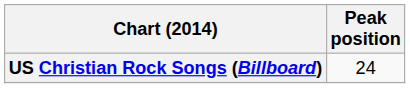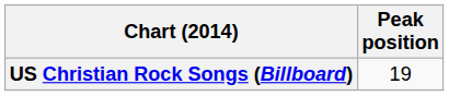 <table class="wikitable plainrowheaders" style="text-align:center;">
 <tr>
 <th scope="col">Chart (2014)</th>
 <th scope="col">Peak<br>position</th>
 </tr>
 <tr>
 <th scope="row">US <a href='#'>Christian Rock Songs</a> (<em><a href='#'>Billboard</a></em>)</th>
-<td>24</td>
+<td>19</td>
 </tr>
 <tr>
 </tr>
 <tr>
 </tr>
 </table>
